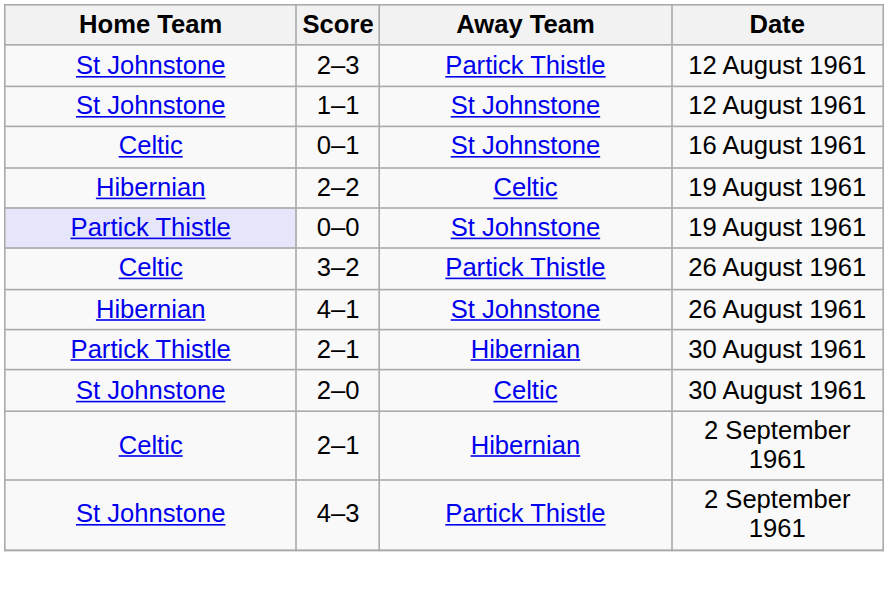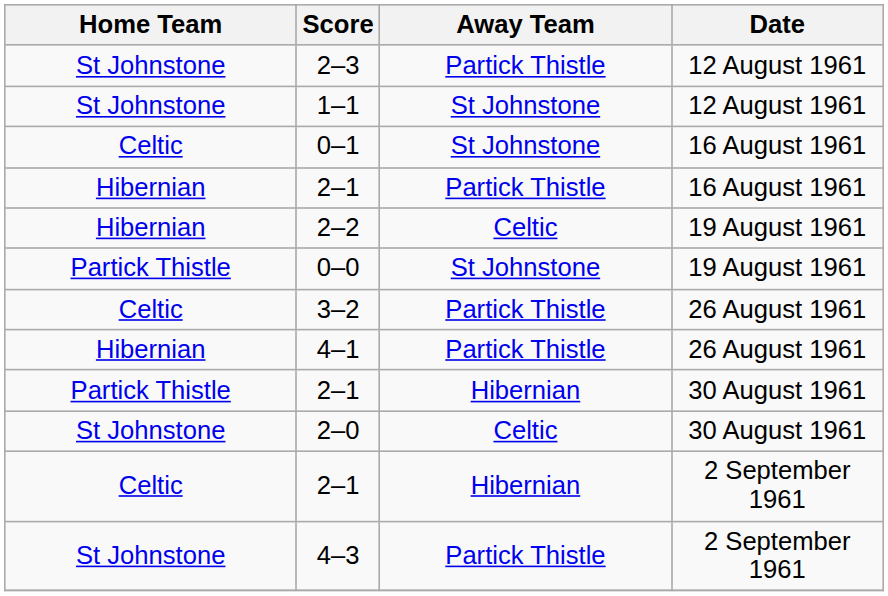 <table class="wikitable" style="text-align:center;">
 <tr>
 <th width=175>Home Team</th>
 <th width=20>Score</th>
 <th width=175>Away Team</th>
 <th width= 125>Date</th>
 </tr>
 <tr>
 <td><a href='#'>St Johnstone</a></td>
 <td>2–3</td>
 <td><a href='#'>Partick Thistle</a></td>
 <td>12 August 1961</td>
 </tr>
 <tr>
 <td><a href='#'>St Johnstone</a></td>
 <td>1–1</td>
 <td><a href='#'>St Johnstone</a></td>
 <td>12 August 1961</td>
 </tr>
 <tr>
 <td><a href='#'>Celtic</a></td>
 <td>0–1</td>
 <td><a href='#'>St Johnstone</a></td>
 <td>16 August 1961</td>
 </tr>
 <tr>
 <td><a href='#'>Hibernian</a></td>
+<td>2–1</td>
+<td><a href='#'>Partick Thistle</a></td>
+<td>16 August 1961</td>
+</tr>
+<tr>
+<td><a href='#'>Hibernian</a></td>
 <td>2–2</td>
 <td><a href='#'>Celtic</a></td>
 <td>19 August 1961</td>
 </tr>
 <tr>
-<td style="background: lavender;"><a href='#'>Partick Thistle</a></td>
+<td><a href='#'>Partick Thistle</a></td>
 <td>0–0</td>
 <td><a href='#'>St Johnstone</a></td>
 <td>19 August 1961</td>
 </tr>
 <tr>
 <td><a href='#'>Celtic</a></td>
 <td>3–2</td>
 <td><a href='#'>Partick Thistle</a></td>
 <td>26 August 1961</td>
 </tr>
 <tr>
 <td><a href='#'>Hibernian</a></td>
 <td>4–1</td>
-<td><a href='#'>St Johnstone</a></td>
+<td><a href='#'>Partick Thistle</a></td>
 <td>26 August 1961</td>
 </tr>
 <tr>
 <td><a href='#'>Partick Thistle</a></td>
 <td>2–1</td>
 <td><a href='#'>Hibernian</a></td>
 <td>30 August 1961</td>
 </tr>
 <tr>
 <td><a href='#'>St Johnstone</a></td>
 <td>2–0</td>
 <td><a href='#'>Celtic</a></td>
 <td>30 August 1961</td>
 </tr>
 <tr>
 <td><a href='#'>Celtic</a></td>
 <td>2–1</td>
 <td><a href='#'>Hibernian</a></td>
 <td>2 September 1961</td>
 </tr>
 <tr>
 <td><a href='#'>St Johnstone</a></td>
 <td>4–3</td>
 <td><a href='#'>Partick Thistle</a></td>
 <td>2 September 1961</td>
 </tr>
 <tr>
 </tr>
 </table>
